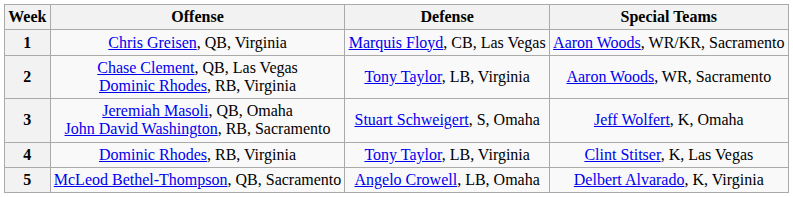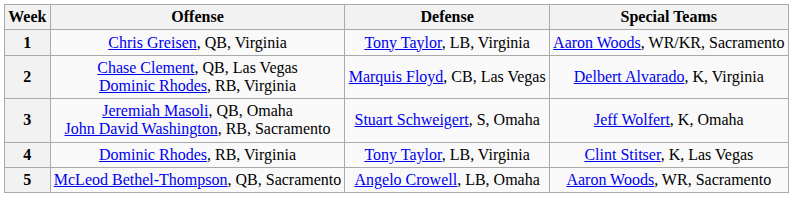 <table class="wikitable">
 <tr>
 <th>Week</th>
 <th>Offense</th>
 <th>Defense</th>
 <th>Special Teams</th>
 </tr>
 <tr align=center>
 <th>1</th>
 <td><a href='#'>Chris Greisen</a>, QB, Virginia</td>
-<td><a href='#'>Marquis Floyd</a>, CB, Las Vegas</td>
+<td><a href='#'>Tony Taylor</a>, LB, Virginia</td>
 <td><a href='#'>Aaron Woods</a>, WR/KR, Sacramento</td>
 </tr>
 <tr align=center>
 <th>2</th>
 <td><a href='#'>Chase Clement</a>, QB, Las Vegas<br><a href='#'>Dominic Rhodes</a>, RB, Virginia</td>
-<td><a href='#'>Tony Taylor</a>, LB, Virginia</td>
-<td><a href='#'>Aaron Woods</a>, WR, Sacramento</td>
+<td><a href='#'>Marquis Floyd</a>, CB, Las Vegas</td>
+<td><a href='#'>Delbert Alvarado</a>, K, Virginia</td>
 </tr>
 <tr align=center>
 <th>3</th>
 <td><a href='#'>Jeremiah Masoli</a>, QB, Omaha<br><a href='#'>John David Washington</a>, RB, Sacramento</td>
 <td><a href='#'>Stuart Schweigert</a>, S, Omaha</td>
 <td><a href='#'>Jeff Wolfert</a>, K, Omaha</td>
 </tr>
 <tr align=center>
 <th>4</th>
 <td><a href='#'>Dominic Rhodes</a>, RB, Virginia</td>
 <td><a href='#'>Tony Taylor</a>, LB, Virginia</td>
 <td><a href='#'>Clint Stitser</a>, K, Las Vegas</td>
 </tr>
 <tr align=center>
 <th>5</th>
 <td><a href='#'>McLeod Bethel-Thompson</a>, QB, Sacramento</td>
 <td><a href='#'>Angelo Crowell</a>, LB, Omaha</td>
-<td><a href='#'>Delbert Alvarado</a>, K, Virginia</td>
+<td><a href='#'>Aaron Woods</a>, WR, Sacramento</td>
 </tr>
 </table>
